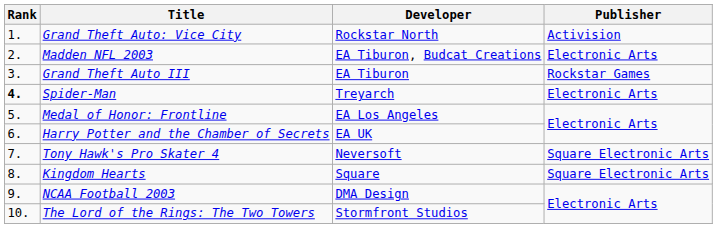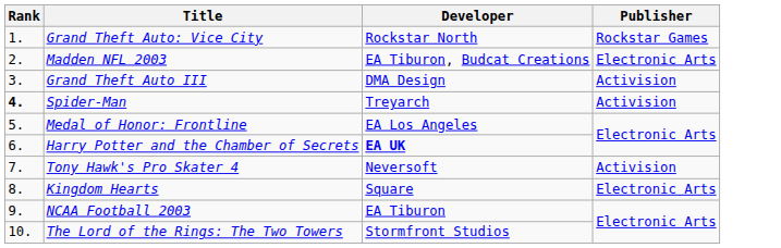 <table class="wikitable">
 <tr>
 <th>Rank</th>
 <th>Title</th>
 <th>Developer</th>
 <th>Publisher</th>
 </tr>
 <tr>
 <td>1.</td>
 <td><em><a href='#'>Grand Theft Auto: Vice City</a></em></td>
 <td><a href='#'>Rockstar North</a></td>
-<td><a href='#'>Activision</a></td>
+<td><a href='#'>Rockstar Games</a></td>
 </tr>
 <tr>
 <td>2.</td>
 <td><em><a href='#'>Madden NFL 2003</a></em></td>
 <td><a href='#'>EA Tiburon</a>, <a href='#'>Budcat Creations</a></td>
 <td><a href='#'>Electronic Arts</a></td>
 </tr>
 <tr>
 <td>3.</td>
 <td><em><a href='#'>Grand Theft Auto III</a></em></td>
-<td><a href='#'>EA Tiburon</a></td>
-<td><a href='#'>Rockstar Games</a></td>
+<td><a href='#'>DMA Design</a></td>
+<td><a href='#'>Activision</a></td>
 </tr>
 <tr>
 <td><strong>4.</strong></td>
 <td><em><a href='#'>Spider-Man</a></em></td>
 <td><a href='#'>Treyarch</a></td>
-<td><a href='#'>Electronic Arts</a></td>
+<td><a href='#'>Activision</a></td>
 </tr>
 <tr>
 <td>5.</td>
 <td><em><a href='#'>Medal of Honor: Frontline</a></em></td>
 <td><a href='#'>EA Los Angeles</a></td>
 <td rowspan="2"><a href='#'>Electronic Arts</a></td>
 </tr>
 <tr>
 <td>6.</td>
 <td><em><a href='#'>Harry Potter and the Chamber of Secrets</a></em></td>
-<td><a href='#'>EA UK</a></td>
+<td><strong><a href='#'>EA UK</a></strong></td>
 </tr>
 <tr>
 <td>7.</td>
 <td><em><a href='#'>Tony Hawk's Pro Skater 4</a></em></td>
 <td><a href='#'>Neversoft</a></td>
-<td><a href='#'>Square Electronic Arts</a></td>
+<td><a href='#'>Activision</a></td>
 </tr>
 <tr>
 <td>8.</td>
 <td><em><a href='#'>Kingdom Hearts</a></em></td>
 <td><a href='#'>Square</a></td>
-<td><a href='#'>Square Electronic Arts</a></td>
+<td><a href='#'>Electronic Arts</a></td>
 </tr>
 <tr>
 <td>9.</td>
 <td><em><a href='#'>NCAA Football 2003</a></em></td>
-<td><a href='#'>DMA Design</a></td>
+<td><a href='#'>EA Tiburon</a></td>
 <td rowspan="2"><a href='#'>Electronic Arts</a></td>
 </tr>
 <tr>
 <td>10.</td>
 <td><em><a href='#'>The Lord of the Rings: The Two Towers</a></em></td>
 <td><a href='#'>Stormfront Studios</a></td>
 </tr>
 </table>
